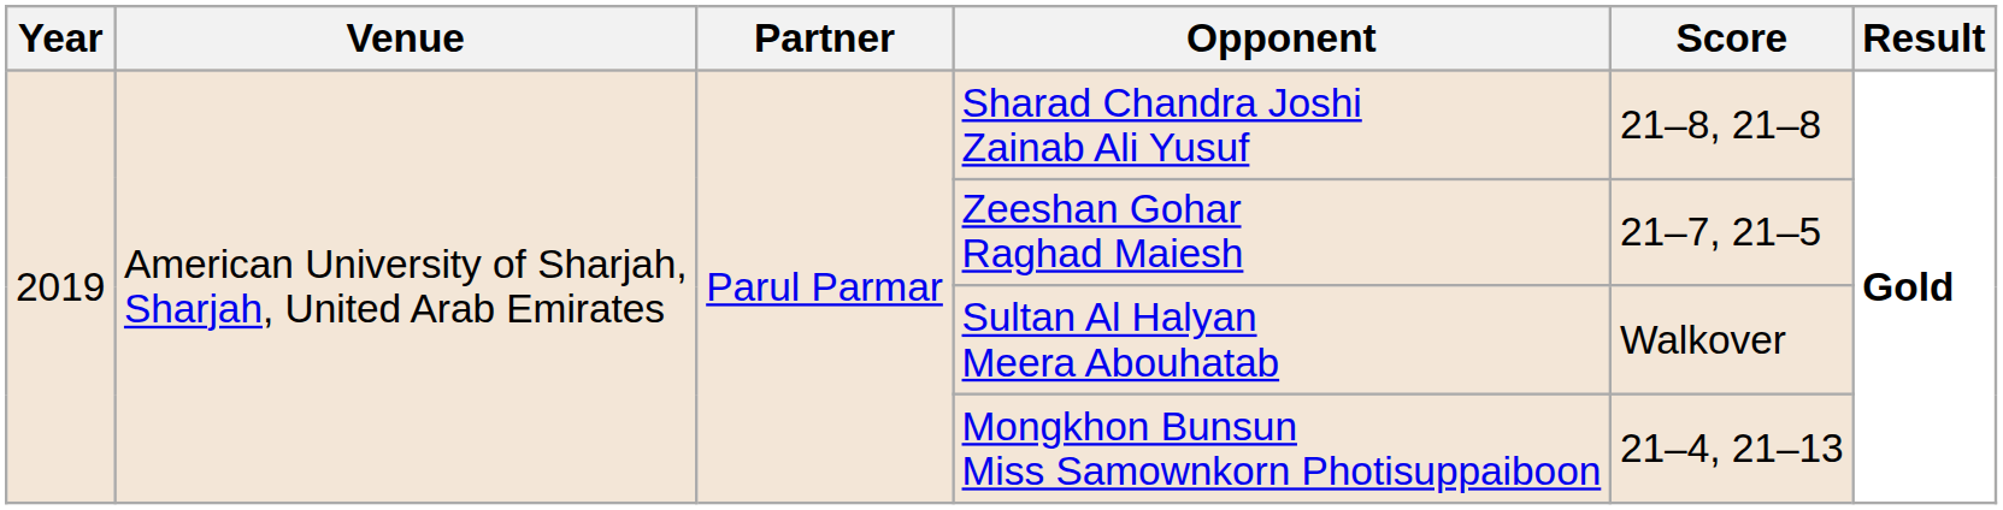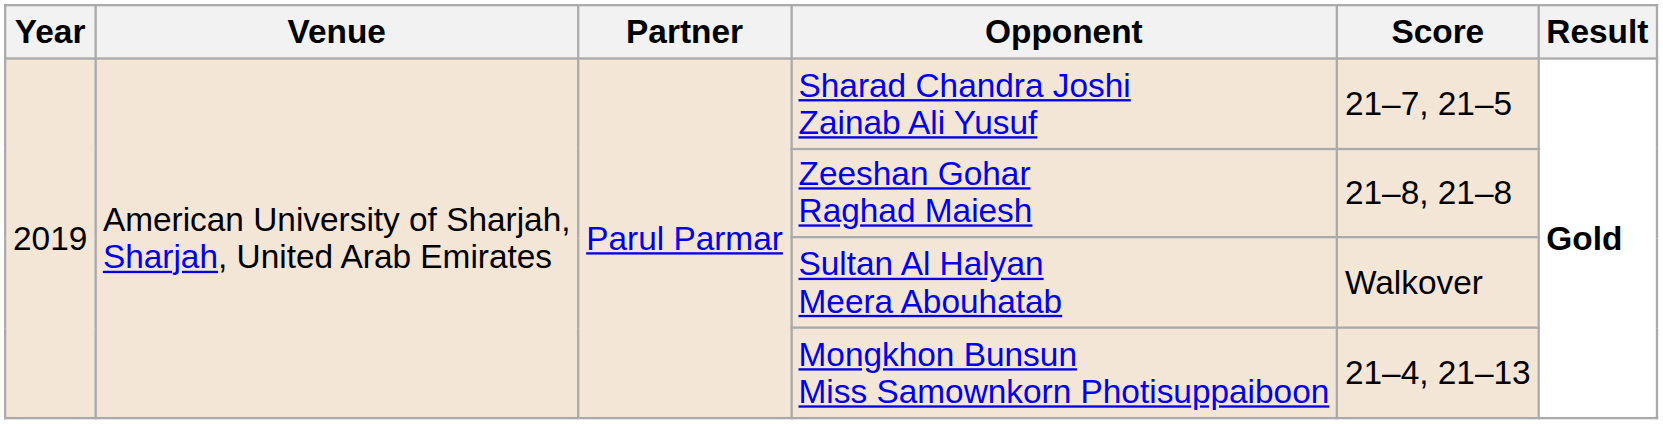 <table class="sortable wikitable" style="font-size: 90%;">
 <tr>
 <th>Year</th>
 <th>Venue</th>
 <th>Partner</th>
 <th>Opponent</th>
 <th>Score</th>
 <th>Result</th>
 </tr>
 <tr style="background:#F3E6D7">
 <td rowspan="4" align="center">2019</td>
 <td rowspan="4" align="left">American University of Sharjah,<br><a href='#'>Sharjah</a>, United Arab Emirates</td>
 <td rowspan="4" align="left"> <a href='#'>Parul Parmar</a></td>
 <td align="left"> <a href='#'>Sharad Chandra Joshi</a> <br>  <a href='#'>Zainab Ali Yusuf</a></td>
-<td align="left">21–8, 21–8</td>
+<td align="left">21–7, 21–5</td>
 <td rowspan="4" style="text-align:left; background:white"> <strong>Gold</strong></td>
 </tr>
 <tr style="background:#F3E6D7">
 <td align="left"> <a href='#'>Zeeshan Gohar</a> <br>  <a href='#'>Raghad Maiesh</a></td>
-<td align="left">21–7, 21–5</td>
+<td align="left">21–8, 21–8</td>
 </tr>
 <tr style="background:#F3E6D7">
 <td align="left"> <a href='#'>Sultan Al Halyan</a><br>  <a href='#'>Meera Abouhatab</a></td>
 <td align="left">Walkover</td>
 </tr>
 <tr style="background:#F3E6D7">
 <td align="left"> <a href='#'>Mongkhon Bunsun</a> <br>  <a href='#'>Miss Samownkorn Photisuppaiboon</a></td>
 <td align="left">21–4, 21–13</td>
 </tr>
 </table>
